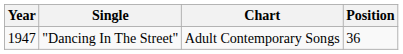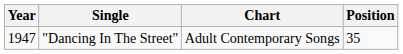 <table class="wikitable" border="1">
 <tr>
 <th>Year</th>
 <th>Single</th>
 <th>Chart</th>
 <th>Position</th>
 </tr>
 <tr>
 <td>1947</td>
 <td>"Dancing In The Street"</td>
 <td>Adult Contemporary Songs</td>
-<td>36</td>
+<td>35</td>
 </tr>
 </table>
